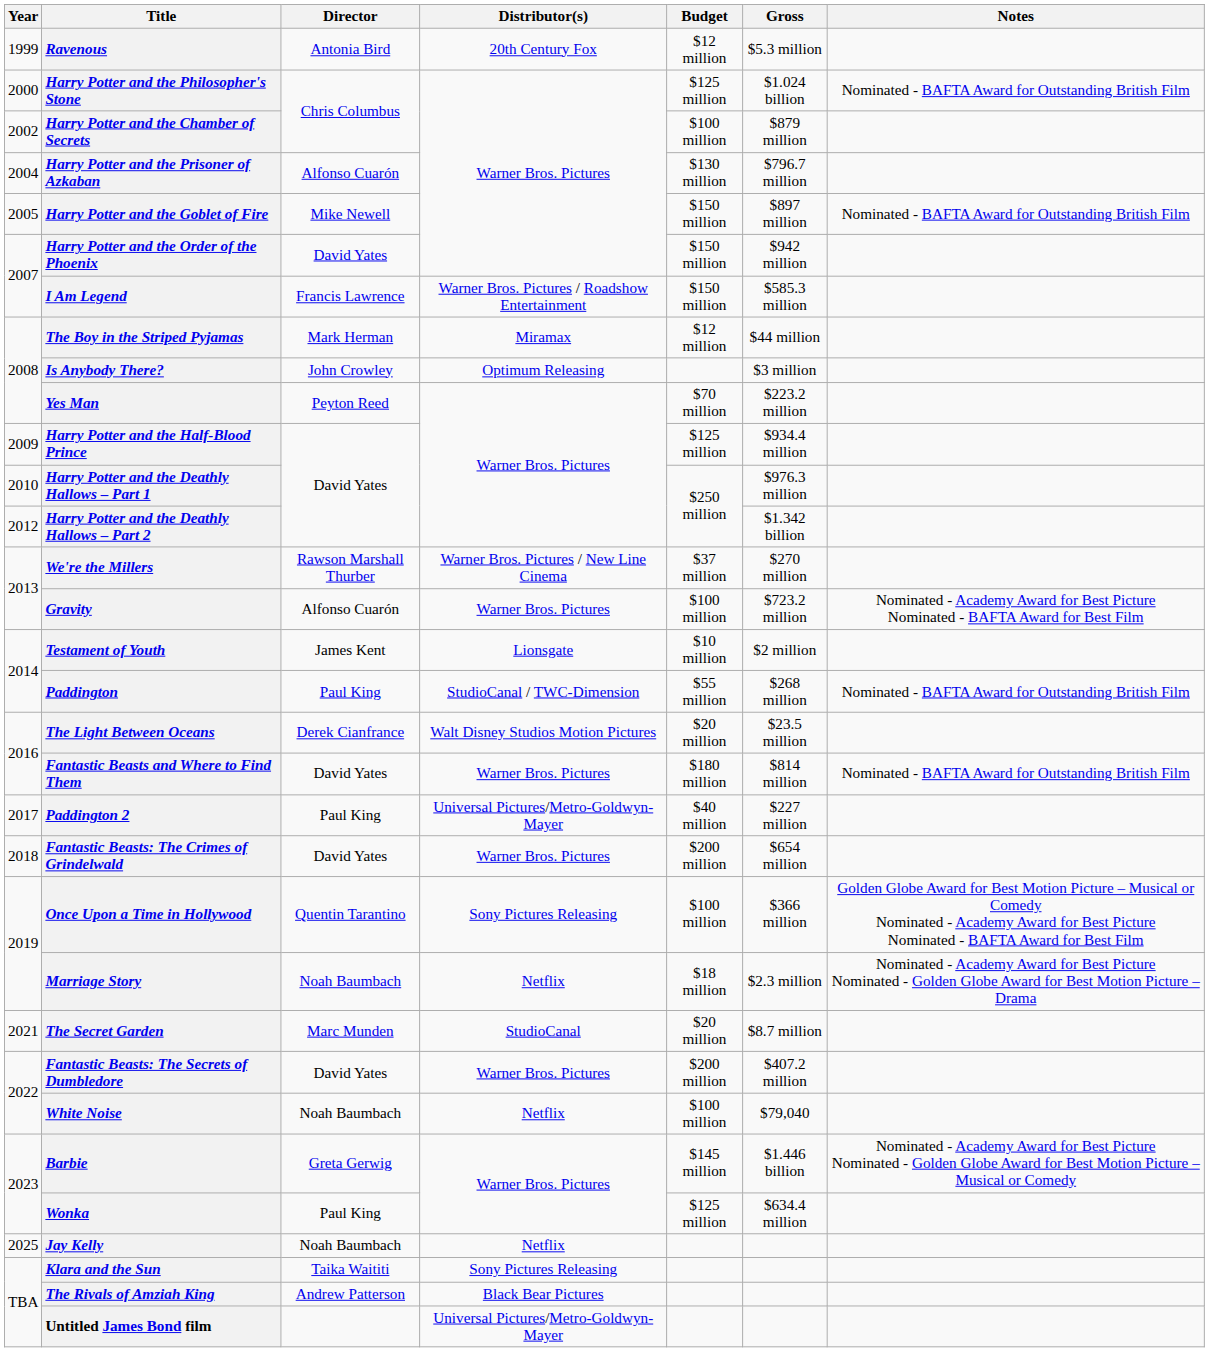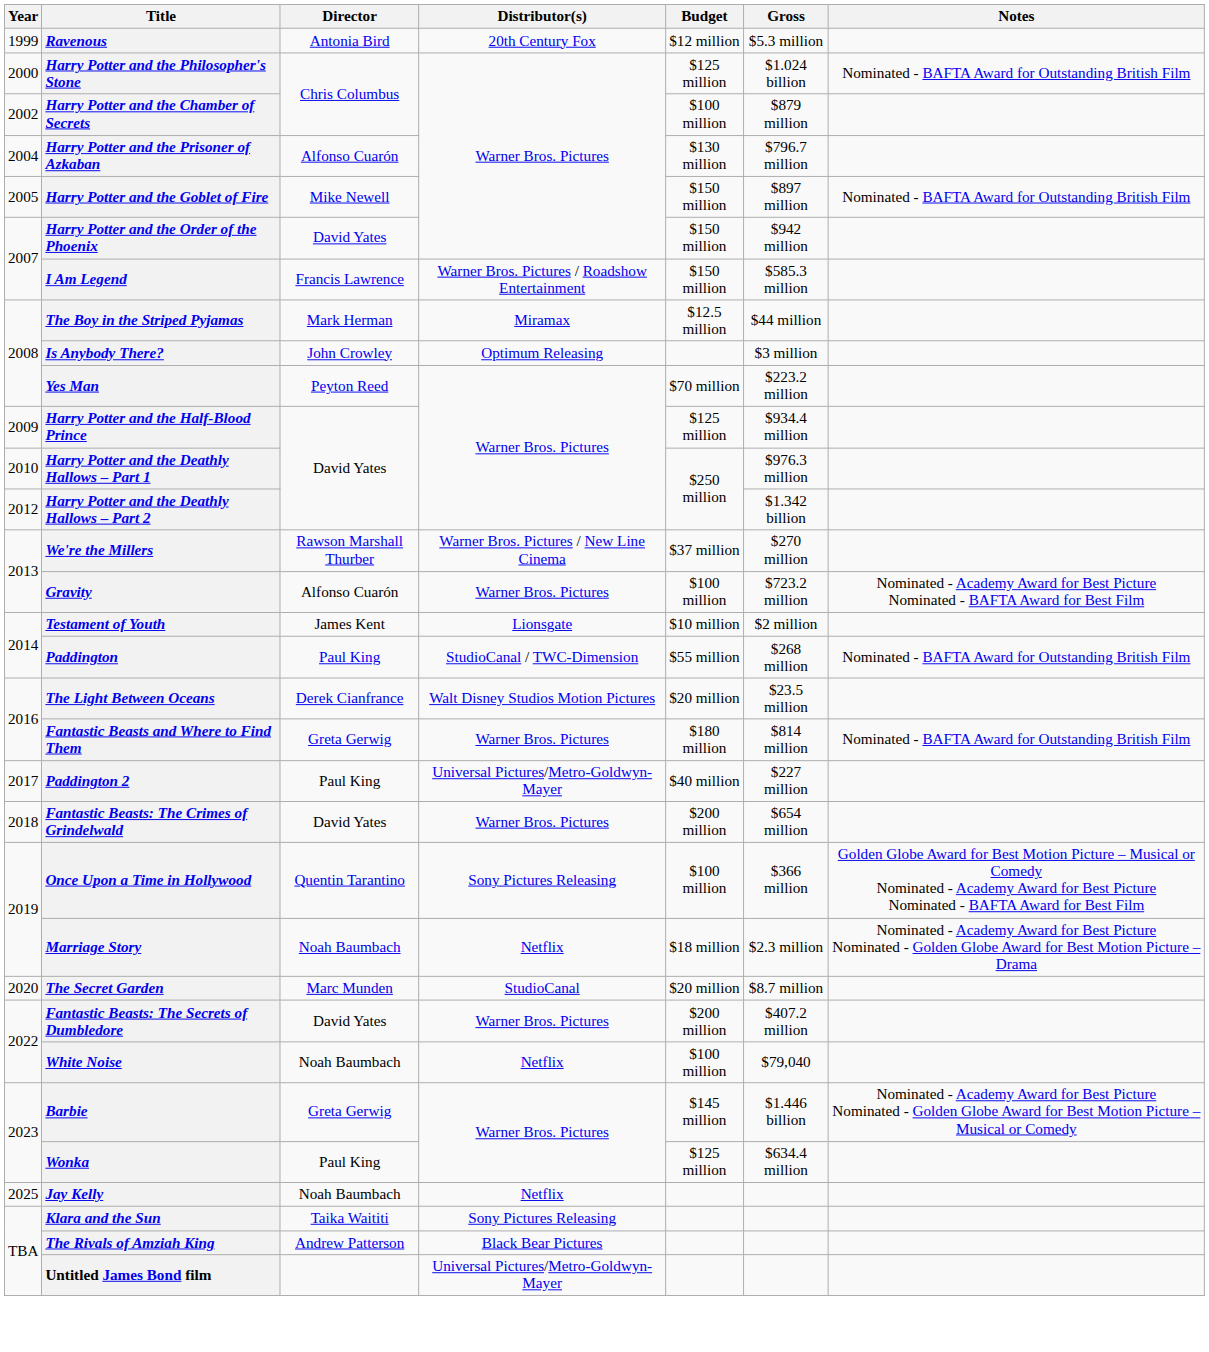 <table class="wikitable sortable plainrowheaders" style="text-align:center; width:100%;">
 <tr>
 <th>Year</th>
 <th>Title</th>
 <th>Director</th>
 <th>Distributor(s)</th>
 <th>Budget</th>
 <th>Gross</th>
 <th>Notes</th>
 </tr>
 <tr>
 <td style="text-align:left">1999</td>
 <th scope="row" style="text-align:left"><em><a href='#'>Ravenous</a></em></th>
 <td><a href='#'>Antonia Bird</a></td>
 <td><a href='#'>20th Century Fox</a></td>
 <td>$12 million</td>
 <td>$5.3 million</td>
 <td></td>
 </tr>
 <tr>
 <td style="text-align:left">2000</td>
 <th scope="row" style="text-align:left"><em><a href='#'>Harry Potter and the Philosopher's Stone</a></em></th>
 <td rowspan="2"><a href='#'>Chris Columbus</a></td>
 <td rowspan="5"><a href='#'>Warner Bros. Pictures</a></td>
 <td>$125 million</td>
 <td>$1.024 billion</td>
 <td>Nominated - <a href='#'>BAFTA Award for Outstanding British Film</a></td>
 </tr>
 <tr>
 <td style="text-align:left">2002</td>
 <th scope="row" style="text-align:left"><em><a href='#'>Harry Potter and the Chamber of Secrets</a></em></th>
 <td>$100 million</td>
 <td>$879 million</td>
 <td></td>
 </tr>
 <tr>
 <td style="text-align:left">2004</td>
 <th scope="row" style="text-align:left"><em><a href='#'>Harry Potter and the Prisoner of Azkaban</a></em></th>
 <td><a href='#'>Alfonso Cuarón</a></td>
 <td>$130 million</td>
 <td>$796.7 million</td>
 <td></td>
 </tr>
 <tr>
 <td style="text-align:left">2005</td>
 <th scope="row" style="text-align:left"><em><a href='#'>Harry Potter and the Goblet of Fire</a></em></th>
 <td><a href='#'>Mike Newell</a></td>
 <td>$150 million</td>
 <td>$897 million</td>
 <td>Nominated - <a href='#'>BAFTA Award for Outstanding British Film</a></td>
 </tr>
 <tr>
 <td style="text-align:left" rowspan="2">2007</td>
 <th scope="row" style="text-align:left"><em><a href='#'>Harry Potter and the Order of the Phoenix</a></em></th>
 <td><a href='#'>David Yates</a></td>
 <td>$150 million</td>
 <td>$942 million</td>
 <td></td>
 </tr>
 <tr>
 <th scope="row" style="text-align:left"><em><a href='#'>I Am Legend</a></em></th>
 <td><a href='#'>Francis Lawrence</a></td>
 <td><a href='#'>Warner Bros. Pictures</a> / <a href='#'>Roadshow Entertainment</a></td>
 <td>$150 million</td>
 <td>$585.3 million</td>
 <td></td>
 </tr>
 <tr>
 <td style="text-align:left" rowspan="3">2008</td>
 <th scope="row" style="text-align:left"><em><a href='#'>The Boy in the Striped Pyjamas</a></em></th>
 <td><a href='#'>Mark Herman</a></td>
 <td><a href='#'>Miramax</a></td>
-<td>$12 million</td>
+<td>$12.5 million</td>
 <td>$44 million</td>
 <td></td>
 </tr>
 <tr>
 <th scope="row" style="text-align:left"><em><a href='#'>Is Anybody There?</a></em></th>
 <td><a href='#'>John Crowley</a></td>
 <td><a href='#'>Optimum Releasing</a></td>
 <td></td>
 <td>$3 million</td>
 <td></td>
 </tr>
 <tr>
 <th scope="row" style="text-align:left"><em><a href='#'>Yes Man</a></em></th>
 <td><a href='#'>Peyton Reed</a></td>
 <td rowspan="4"><a href='#'>Warner Bros. Pictures</a></td>
 <td>$70 million</td>
 <td>$223.2 million</td>
 <td></td>
 </tr>
 <tr>
 <td style="text-align:left">2009</td>
 <th scope="row" style="text-align:left"><em><a href='#'>Harry Potter and the Half-Blood Prince</a></em></th>
 <td rowspan="3">David Yates</td>
 <td>$125 million</td>
 <td>$934.4 million</td>
 <td></td>
 </tr>
 <tr>
 <td style="text-align:left">2010</td>
 <th scope="row" style="text-align:left"><em><a href='#'>Harry Potter and the Deathly Hallows&nbsp;– Part 1</a></em></th>
 <td rowspan=2>$250 million</td>
 <td>$976.3 million</td>
 <td></td>
 </tr>
 <tr>
 <td style="text-align:left">2012</td>
 <th scope="row" style="text-align:left"><em><a href='#'>Harry Potter and the Deathly Hallows&nbsp;– Part 2</a></em></th>
 <td>$1.342 billion</td>
 <td></td>
 </tr>
 <tr>
 <td style="text-align:left" rowspan="2">2013</td>
 <th scope="row" style="text-align:left"><em><a href='#'>We're the Millers</a></em></th>
 <td><a href='#'>Rawson Marshall Thurber</a></td>
 <td><a href='#'>Warner Bros. Pictures</a> / <a href='#'>New Line Cinema</a></td>
 <td>$37 million</td>
 <td>$270 million</td>
 <td></td>
 </tr>
 <tr>
 <th scope="row" style="text-align:left"><em><a href='#'>Gravity</a></em></th>
 <td>Alfonso Cuarón</td>
 <td><a href='#'>Warner Bros. Pictures</a></td>
 <td>$100 million</td>
 <td>$723.2 million</td>
 <td>Nominated - <a href='#'>Academy Award for Best Picture</a><br>Nominated - <a href='#'>BAFTA Award for Best Film</a></td>
 </tr>
 <tr>
 <td style="text-align:left" rowspan="2">2014</td>
 <th scope="row" style="text-align:left"><em><a href='#'>Testament of Youth</a></em></th>
 <td>James Kent</td>
 <td><a href='#'>Lionsgate</a></td>
 <td>$10 million</td>
 <td>$2 million</td>
 <td></td>
 </tr>
 <tr>
 <th scope="row" style="text-align:left"><em><a href='#'>Paddington</a></em></th>
 <td><a href='#'>Paul King</a></td>
 <td><a href='#'>StudioCanal</a> / <a href='#'>TWC-Dimension</a></td>
 <td>$55 million</td>
 <td>$268 million</td>
 <td>Nominated - <a href='#'>BAFTA Award for Outstanding British Film</a></td>
 </tr>
 <tr>
 <td style="text-align:left" rowspan="2">2016</td>
 <th scope="row" style="text-align:left"><em><a href='#'>The Light Between Oceans</a></em></th>
 <td><a href='#'>Derek Cianfrance</a></td>
 <td><a href='#'>Walt Disney Studios Motion Pictures</a></td>
 <td>$20 million</td>
 <td>$23.5 million</td>
 <td></td>
 </tr>
 <tr>
 <th scope="row" style="text-align:left"><em><a href='#'>Fantastic Beasts and Where to Find Them</a></em></th>
-<td>David Yates</td>
+<td><a href='#'>Greta Gerwig</a></td>
 <td><a href='#'>Warner Bros. Pictures</a></td>
 <td>$180 million</td>
 <td>$814 million</td>
 <td>Nominated - <a href='#'>BAFTA Award for Outstanding British Film</a></td>
 </tr>
 <tr>
 <td style="text-align:left" rowspan="1">2017</td>
 <th scope="row" style="text-align:left"><em><a href='#'>Paddington 2</a></em></th>
 <td>Paul King</td>
 <td><a href='#'>Universal Pictures</a>/<a href='#'>Metro-Goldwyn-Mayer</a></td>
 <td>$40 million</td>
 <td>$227 million</td>
 <td></td>
 </tr>
 <tr>
 <td style="text-align:left">2018</td>
 <th scope="row" style="text-align:left"><em><a href='#'>Fantastic Beasts: The Crimes of Grindelwald</a></em></th>
 <td>David Yates</td>
 <td><a href='#'>Warner Bros. Pictures</a></td>
 <td>$200 million</td>
 <td>$654 million</td>
 <td></td>
 </tr>
 <tr>
 <td style="text-align:left" rowspan="2">2019</td>
 <th scope="row" style="text-align:left"><em><a href='#'>Once Upon a Time in Hollywood</a></em></th>
 <td><a href='#'>Quentin Tarantino</a></td>
 <td><a href='#'>Sony Pictures Releasing</a></td>
 <td>$100 million</td>
 <td>$366 million</td>
 <td><a href='#'>Golden Globe Award for Best Motion Picture – Musical or Comedy</a><br>Nominated - <a href='#'>Academy Award for Best Picture</a><br>Nominated - <a href='#'>BAFTA Award for Best Film</a></td>
 </tr>
 <tr>
 <th scope="row" style="text-align:left"><em><a href='#'>Marriage Story</a></em></th>
 <td><a href='#'>Noah Baumbach</a></td>
 <td><a href='#'>Netflix</a></td>
 <td>$18 million</td>
 <td>$2.3 million</td>
 <td>Nominated - <a href='#'>Academy Award for Best Picture</a><br>Nominated - <a href='#'>Golden Globe Award for Best Motion Picture – Drama</a></td>
 </tr>
 <tr>
-<td style="text-align:left" rowspan="1">2021</td>
+<td style="text-align:left" rowspan="1">2020</td>
 <th scope="row" style="text-align:left"><em><a href='#'>The Secret Garden</a></em></th>
 <td><a href='#'>Marc Munden</a></td>
 <td><a href='#'>StudioCanal</a></td>
 <td>$20 million</td>
 <td>$8.7 million</td>
 <td></td>
 </tr>
 <tr>
 <td style="text-align:left" rowspan="2">2022</td>
 <th scope="row" style="text-align:left"><em><a href='#'>Fantastic Beasts: The Secrets of Dumbledore</a></em></th>
 <td>David Yates</td>
 <td><a href='#'>Warner Bros. Pictures</a></td>
 <td>$200 million</td>
 <td>$407.2 million</td>
 <td></td>
 </tr>
 <tr>
 <th scope="row" style="text-align:left"><em><a href='#'>White Noise</a></em></th>
 <td>Noah Baumbach</td>
 <td><a href='#'>Netflix</a></td>
 <td>$100 million</td>
 <td>$79,040</td>
 <td></td>
 </tr>
 <tr>
 <td style="text-align:left" rowspan="2">2023</td>
 <th scope="row" style="text-align:left"><em><a href='#'>Barbie</a></em></th>
 <td><a href='#'>Greta Gerwig</a></td>
 <td rowspan="2"><a href='#'>Warner Bros. Pictures</a></td>
 <td>$145 million</td>
 <td>$1.446 billion</td>
 <td>Nominated - <a href='#'>Academy Award for Best Picture</a><br>Nominated - <a href='#'>Golden Globe Award for Best Motion Picture – Musical or Comedy</a></td>
 </tr>
 <tr>
 <th scope="row" style="text-align:left"><em><a href='#'>Wonka</a></em></th>
 <td>Paul King</td>
 <td>$125 million</td>
 <td>$634.4 million</td>
 <td></td>
 </tr>
 <tr>
 <td style="text-align:left">2025</td>
 <th scope="row" style="text-align:left"><em><a href='#'>Jay Kelly</a></em></th>
 <td>Noah Baumbach</td>
 <td><a href='#'>Netflix</a></td>
 <td></td>
 <td></td>
 <td></td>
 </tr>
 <tr>
 <td rowspan="3" style="text-align:left">TBA</td>
 <th scope="row" style="text-align:left"><em><a href='#'>Klara and the Sun</a></em></th>
 <td><a href='#'>Taika Waititi</a></td>
 <td><a href='#'>Sony Pictures Releasing</a></td>
 <td></td>
 <td></td>
 <td></td>
 </tr>
 <tr>
 <th scope="row" style="text-align:left"><em><a href='#'>The Rivals of Amziah King</a></em></th>
 <td><a href='#'>Andrew Patterson</a></td>
 <td><a href='#'>Black Bear Pictures</a></td>
 <td></td>
 <td></td>
 <td></td>
 </tr>
 <tr>
 <th style="text-align: left;">Untitled <a href='#'>James Bond</a> film</th>
 <td></td>
 <td><a href='#'>Universal Pictures</a>/<a href='#'>Metro-Goldwyn-Mayer</a></td>
 <td></td>
 <td></td>
 <td></td>
 </tr>
 </table>
